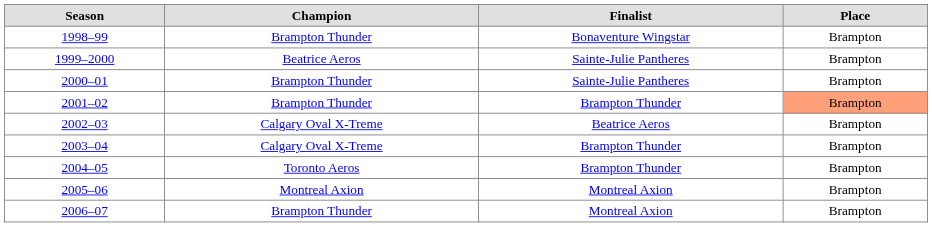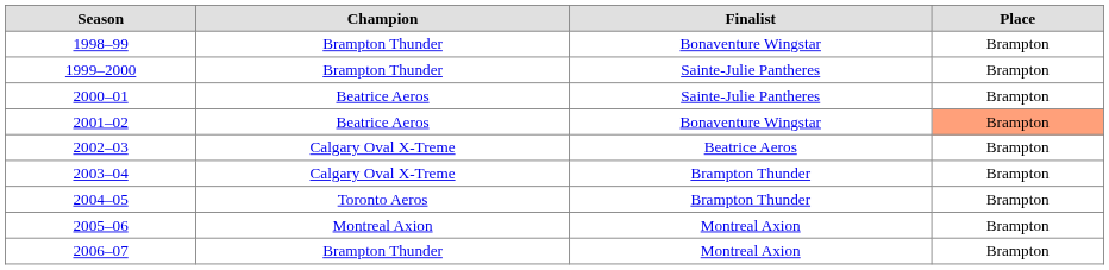 <table cellpadding="3" cellspacing="0" border="1" style="width:84%; font-size:95%; text-align:center; border:gray solid 1px; border-collapse:collapse;">
 <tr style="background:#e0e0e0;">
 <th>Season</th>
 <th>Champion</th>
 <th>Finalist</th>
 <th>Place</th>
 </tr>
 <tr>
 <td><a href='#'>1998–99</a></td>
 <td><a href='#'>Brampton Thunder</a></td>
 <td><a href='#'>Bonaventure Wingstar</a></td>
 <td>Brampton</td>
 </tr>
 <tr>
 <td><a href='#'>1999–2000</a></td>
+<td><a href='#'>Brampton Thunder</a></td>
+<td><a href='#'>Sainte-Julie Pantheres</a></td>
+<td>Brampton</td>
+</tr>
+<tr>
+<td><a href='#'>2000–01</a></td>
 <td><a href='#'>Beatrice Aeros</a></td>
 <td><a href='#'>Sainte-Julie Pantheres</a></td>
 <td>Brampton</td>
 </tr>
 <tr>
-<td><a href='#'>2000–01</a></td>
-<td><a href='#'>Brampton Thunder</a></td>
-<td><a href='#'>Sainte-Julie Pantheres</a></td>
-<td>Brampton</td>
-</tr>
-<tr>
 <td><a href='#'>2001–02</a></td>
-<td><a href='#'>Brampton Thunder</a></td>
-<td><a href='#'>Brampton Thunder</a></td>
+<td><a href='#'>Beatrice Aeros</a></td>
+<td><a href='#'>Bonaventure Wingstar</a></td>
 <td style="background: lightsalmon;">Brampton</td>
 </tr>
 <tr>
 <td><a href='#'>2002–03</a></td>
 <td><a href='#'>Calgary Oval X-Treme</a></td>
 <td><a href='#'>Beatrice Aeros</a></td>
 <td>Brampton</td>
 </tr>
 <tr>
 <td><a href='#'>2003–04</a></td>
 <td><a href='#'>Calgary Oval X-Treme</a></td>
 <td><a href='#'>Brampton Thunder</a></td>
 <td>Brampton</td>
 </tr>
 <tr>
 <td><a href='#'>2004–05</a></td>
 <td><a href='#'>Toronto Aeros</a></td>
 <td><a href='#'>Brampton Thunder</a></td>
 <td>Brampton</td>
 </tr>
 <tr>
 <td><a href='#'>2005–06</a></td>
 <td><a href='#'>Montreal Axion</a></td>
 <td><a href='#'>Montreal Axion</a></td>
 <td>Brampton</td>
 </tr>
 <tr>
 <td><a href='#'>2006–07</a></td>
 <td><a href='#'>Brampton Thunder</a></td>
 <td><a href='#'>Montreal Axion</a></td>
 <td>Brampton</td>
 </tr>
 </table>
